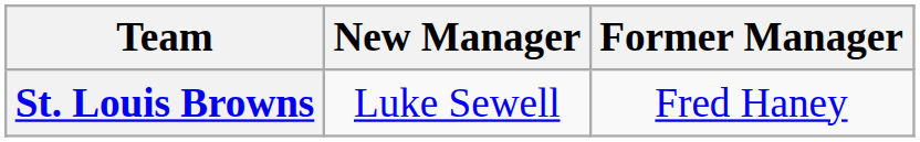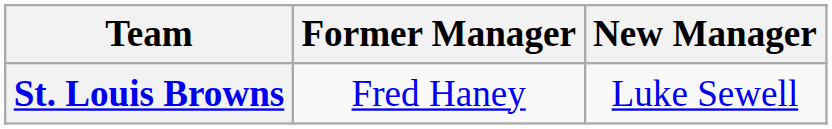 <table class="wikitable plainrowheaders" style="text-align:center;">
 <tr>
 <th>Team</th>
+<th>Former Manager</th>
 <th>New Manager</th>
-<th>Former Manager</th>
 </tr>
 <tr>
 <th scope="row" style="text-align:center;"><a href='#'>St. Louis Browns</a></th>
+<td><a href='#'>Fred Haney</a></td>
 <td><a href='#'>Luke Sewell</a></td>
-<td><a href='#'>Fred Haney</a></td>
 </tr>
 </table>
